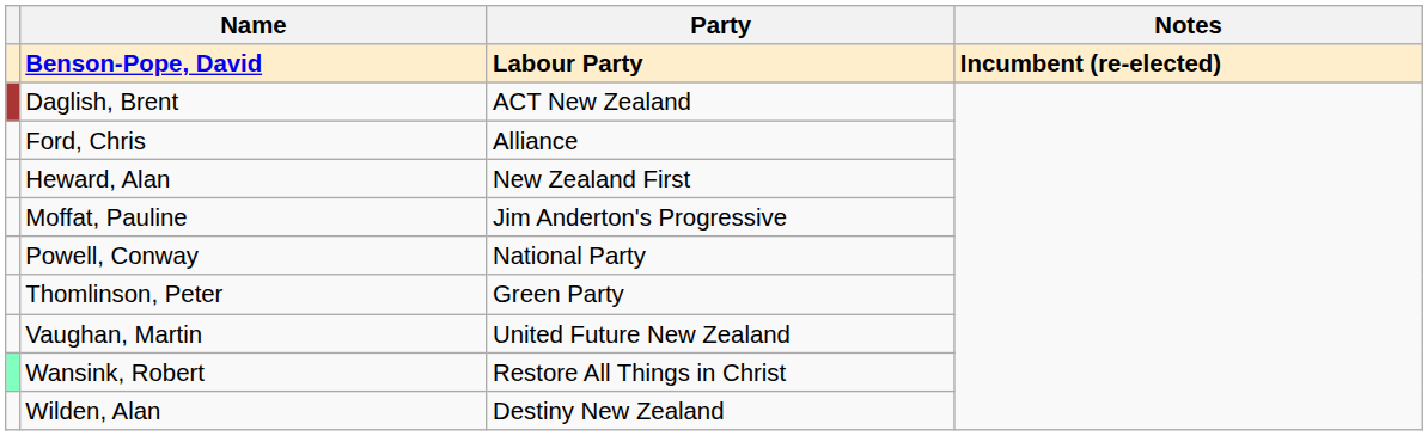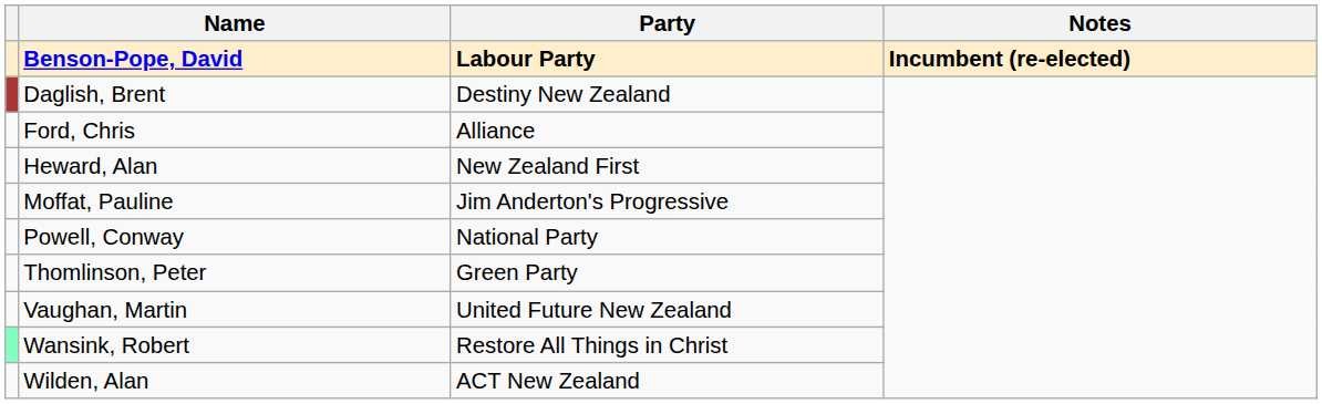 <table class="wikitable" width="70%" style="font-size:95%;">
 <tr>
 <th width=1%></th>
 <th width=33%>Name</th>
 <th width=33%>Party</th>
 <th width=33%>Notes</th>
 </tr>
 <tr ---- bgcolor=#FFEECC>
 <td bgcolor=></td>
 <td><strong><a href='#'>Benson-Pope, David</a></strong></td>
 <td><strong>Labour Party</strong></td>
 <td><strong>Incumbent (re-elected)</strong></td>
 </tr>
 <tr -->
 <td bgcolor=#aa3535></td>
 <td>Daglish, Brent</td>
-<td>ACT New Zealand</td>
+<td>Destiny New Zealand</td>
 </tr>
 <tr -->
 <td bgcolor=></td>
 <td>Ford, Chris</td>
 <td>Alliance</td>
 </tr>
 <tr -->
 <td bgcolor=></td>
 <td>Heward, Alan</td>
 <td>New Zealand First</td>
 </tr>
 <tr -->
 <td bgcolor=></td>
 <td>Moffat, Pauline</td>
 <td>Jim Anderton's Progressive</td>
 </tr>
 <tr -->
 <td bgcolor=></td>
 <td>Powell, Conway</td>
 <td>National Party</td>
 </tr>
 <tr -->
 <td bgcolor=></td>
 <td>Thomlinson, Peter</td>
 <td>Green Party</td>
 </tr>
 <tr -->
 <td bgcolor=></td>
 <td>Vaughan, Martin</td>
 <td>United Future New Zealand</td>
 </tr>
 <tr -->
 <td bgcolor=#80ffbf></td>
 <td>Wansink, Robert</td>
 <td>Restore All Things in Christ</td>
 </tr>
 <tr -->
 <td bgcolor=></td>
 <td>Wilden, Alan</td>
-<td>Destiny New Zealand</td>
+<td>ACT New Zealand</td>
 </tr>
 </table>
